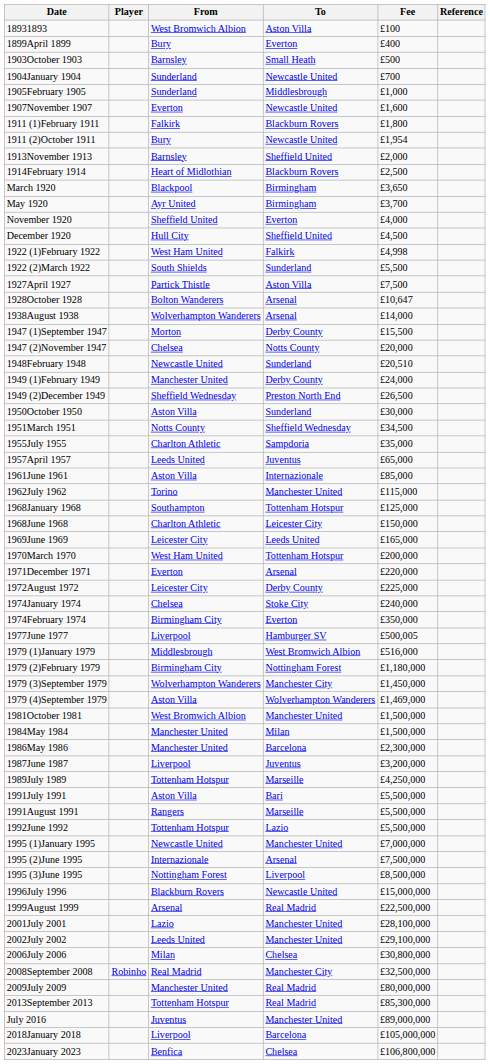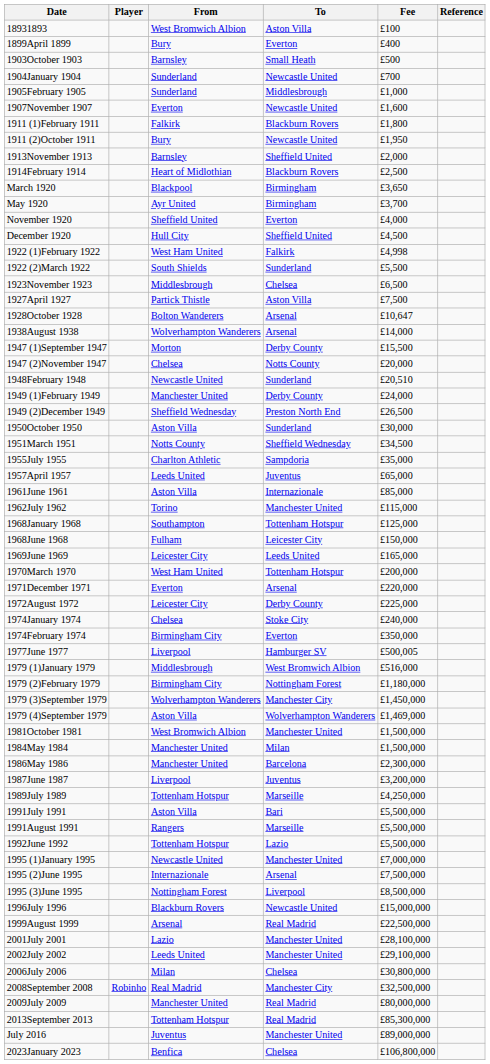 <table class="wikitable sortable" style="text-align: left">
 <tr>
 <th>Date</th>
 <th>Player</th>
 <th>From</th>
 <th>To</th>
 <th>Fee</th>
 <th class="unsortable">Reference</th>
 </tr>
 <tr>
 <td><span>1893</span>1893</td>
 <td align=left> </td>
 <td> <a href='#'>West Bromwich Albion</a></td>
 <td> <a href='#'>Aston Villa</a></td>
 <td>£100</td>
 <td></td>
 </tr>
 <tr>
 <td><span>1899</span>April 1899</td>
 <td align=left> </td>
 <td> <a href='#'>Bury</a></td>
 <td> <a href='#'>Everton</a></td>
 <td>£400</td>
 <td></td>
 </tr>
 <tr>
 <td><span>1903</span>October 1903</td>
 <td align=left> </td>
 <td> <a href='#'>Barnsley</a></td>
 <td> <a href='#'>Small Heath</a></td>
 <td>£500</td>
 <td></td>
 </tr>
 <tr>
 <td><span>1904</span>January 1904</td>
 <td align=left> </td>
 <td> <a href='#'>Sunderland</a></td>
 <td> <a href='#'>Newcastle United</a></td>
 <td>£700</td>
 <td></td>
 </tr>
 <tr>
 <td><span>1905</span>February 1905</td>
 <td align=left> </td>
 <td> <a href='#'>Sunderland</a></td>
 <td> <a href='#'>Middlesbrough</a></td>
 <td>£1,000</td>
 <td></td>
 </tr>
 <tr>
 <td><span>1907</span>November 1907</td>
 <td align=left> </td>
 <td> <a href='#'>Everton</a></td>
 <td> <a href='#'>Newcastle United</a></td>
 <td>£1,600</td>
 <td></td>
 </tr>
 <tr>
 <td><span>1911 (1)</span>February 1911</td>
 <td align=left> </td>
 <td> <a href='#'>Falkirk</a></td>
 <td> <a href='#'>Blackburn Rovers</a></td>
 <td>£1,800</td>
 <td></td>
 </tr>
 <tr>
 <td><span>1911 (2)</span>October 1911</td>
 <td align=left> </td>
 <td> <a href='#'>Bury</a></td>
 <td> <a href='#'>Newcastle United</a></td>
-<td>£1,954</td>
+<td>£1,950</td>
 <td></td>
 </tr>
 <tr>
 <td><span>1913</span>November 1913</td>
 <td align=left> </td>
 <td> <a href='#'>Barnsley</a></td>
 <td> <a href='#'>Sheffield United</a></td>
 <td>£2,000</td>
 <td></td>
 </tr>
 <tr>
 <td><span>1914</span>February 1914</td>
 <td align=left> </td>
 <td> <a href='#'>Heart of Midlothian</a></td>
 <td> <a href='#'>Blackburn Rovers</a></td>
 <td>£2,500</td>
 <td></td>
 </tr>
 <tr>
 <td>March 1920</td>
 <td> </td>
 <td> <a href='#'>Blackpool</a></td>
 <td> <a href='#'>Birmingham</a></td>
 <td>£3,650</td>
 <td></td>
 </tr>
 <tr>
 <td>May 1920</td>
 <td> </td>
 <td> <a href='#'>Ayr United</a></td>
 <td> <a href='#'>Birmingham</a></td>
 <td>£3,700</td>
 <td></td>
 </tr>
 <tr>
 <td>November 1920</td>
 <td> </td>
 <td> <a href='#'>Sheffield United</a></td>
 <td> <a href='#'>Everton</a></td>
 <td>£4,000</td>
 <td></td>
 </tr>
 <tr>
 <td>December 1920</td>
 <td> </td>
 <td> <a href='#'>Hull City</a></td>
 <td> <a href='#'>Sheffield United</a></td>
 <td>£4,500</td>
 <td></td>
 </tr>
 <tr>
 <td><span>1922 (1)</span>February 1922</td>
 <td align=left> </td>
 <td> <a href='#'>West Ham United</a></td>
 <td> <a href='#'>Falkirk</a></td>
 <td>£4,998</td>
 <td></td>
 </tr>
 <tr>
 <td><span>1922 (2)</span>March 1922</td>
 <td align=left> </td>
 <td> <a href='#'>South Shields</a></td>
 <td> <a href='#'>Sunderland</a></td>
 <td>£5,500</td>
+<td></td>
+</tr>
+<tr>
+<td><span>1923</span>November 1923</td>
+<td align=left> </td>
+<td> <a href='#'>Middlesbrough</a></td>
+<td> <a href='#'>Chelsea</a></td>
+<td>£6,500</td>
 <td></td>
 </tr>
 <tr>
 <td><span>1927</span>April 1927</td>
 <td align=left> </td>
 <td> <a href='#'>Partick Thistle</a></td>
 <td> <a href='#'>Aston Villa</a></td>
 <td>£7,500</td>
 <td></td>
 </tr>
 <tr>
 <td><span>1928</span>October 1928</td>
 <td align=left> </td>
 <td> <a href='#'>Bolton Wanderers</a></td>
 <td> <a href='#'>Arsenal</a></td>
 <td>£10,647</td>
 <td></td>
 </tr>
 <tr>
 <td><span>1938</span>August 1938</td>
 <td align=left> </td>
 <td> <a href='#'>Wolverhampton Wanderers</a></td>
 <td> <a href='#'>Arsenal</a></td>
 <td>£14,000</td>
 <td></td>
 </tr>
 <tr>
 <td><span>1947 (1)</span>September 1947</td>
 <td align=left> </td>
 <td> <a href='#'>Morton</a></td>
 <td> <a href='#'>Derby County</a></td>
 <td>£15,500</td>
 <td></td>
 </tr>
 <tr>
 <td><span>1947 (2)</span>November 1947</td>
 <td align=left> </td>
 <td> <a href='#'>Chelsea</a></td>
 <td> <a href='#'>Notts County</a></td>
 <td>£20,000</td>
 <td></td>
 </tr>
 <tr>
 <td><span>1948</span>February 1948</td>
 <td align=left> </td>
 <td> <a href='#'>Newcastle United</a></td>
 <td> <a href='#'>Sunderland</a></td>
 <td>£20,510</td>
 <td></td>
 </tr>
 <tr>
 <td><span>1949 (1)</span>February 1949</td>
 <td align=left> </td>
 <td> <a href='#'>Manchester United</a></td>
 <td> <a href='#'>Derby County</a></td>
 <td>£24,000</td>
 <td></td>
 </tr>
 <tr>
 <td><span>1949 (2)</span>December 1949</td>
 <td align=left> </td>
 <td> <a href='#'>Sheffield Wednesday</a></td>
 <td> <a href='#'>Preston North End</a></td>
 <td>£26,500</td>
 <td></td>
 </tr>
 <tr>
 <td><span>1950</span>October 1950</td>
 <td align=left> </td>
 <td> <a href='#'>Aston Villa</a></td>
 <td> <a href='#'>Sunderland</a></td>
 <td>£30,000</td>
 <td></td>
 </tr>
 <tr>
 <td><span>1951</span>March 1951</td>
 <td align=left> </td>
 <td> <a href='#'>Notts County</a></td>
 <td> <a href='#'>Sheffield Wednesday</a></td>
 <td>£34,500</td>
 <td></td>
 </tr>
 <tr>
 <td><span>1955</span>July 1955</td>
 <td align=left> </td>
 <td> <a href='#'>Charlton Athletic</a></td>
 <td> <a href='#'>Sampdoria</a></td>
 <td>£35,000</td>
 <td></td>
 </tr>
 <tr>
 <td><span>1957</span>April 1957</td>
 <td align=left> </td>
 <td> <a href='#'>Leeds United</a></td>
 <td> <a href='#'>Juventus</a></td>
 <td>£65,000</td>
 <td></td>
 </tr>
 <tr>
 <td><span>1961</span>June 1961</td>
 <td align=left> </td>
 <td> <a href='#'>Aston Villa</a></td>
 <td> <a href='#'>Internazionale</a></td>
 <td>£85,000</td>
 <td></td>
 </tr>
 <tr>
 <td><span>1962</span>July 1962</td>
 <td align=left> </td>
 <td> <a href='#'>Torino</a></td>
 <td> <a href='#'>Manchester United</a></td>
 <td>£115,000</td>
 <td></td>
 </tr>
 <tr>
 <td><span>1968</span>January 1968</td>
 <td align=left> </td>
 <td> <a href='#'>Southampton</a></td>
 <td> <a href='#'>Tottenham Hotspur</a></td>
 <td>£125,000</td>
 <td></td>
 </tr>
 <tr>
 <td><span>1968</span>June 1968</td>
 <td align=left> </td>
-<td> <a href='#'>Charlton Athletic</a></td>
+<td> <a href='#'>Fulham</a></td>
 <td> <a href='#'>Leicester City</a></td>
 <td>£150,000</td>
 <td></td>
 </tr>
 <tr>
 <td><span>1969</span>June 1969</td>
 <td align=left> </td>
 <td> <a href='#'>Leicester City</a></td>
 <td> <a href='#'>Leeds United</a></td>
 <td>£165,000</td>
 <td></td>
 </tr>
 <tr>
 <td><span>1970</span>March 1970</td>
 <td align=left> </td>
 <td> <a href='#'>West Ham United</a></td>
 <td> <a href='#'>Tottenham Hotspur</a></td>
 <td>£200,000</td>
 <td></td>
 </tr>
 <tr>
 <td><span>1971</span>December 1971</td>
 <td align=left> </td>
 <td> <a href='#'>Everton</a></td>
 <td> <a href='#'>Arsenal</a></td>
 <td>£220,000</td>
 <td></td>
 </tr>
 <tr>
 <td><span>1972</span>August 1972</td>
 <td align=left> </td>
 <td> <a href='#'>Leicester City</a></td>
 <td> <a href='#'>Derby County</a></td>
 <td>£225,000</td>
 <td></td>
 </tr>
 <tr>
 <td><span>1974</span>January 1974</td>
 <td align=left> </td>
 <td> <a href='#'>Chelsea</a></td>
 <td> <a href='#'>Stoke City</a></td>
 <td>£240,000</td>
 <td></td>
 </tr>
 <tr>
 <td><span>1974</span>February 1974</td>
 <td align=left> </td>
 <td> <a href='#'>Birmingham City</a></td>
 <td> <a href='#'>Everton</a></td>
 <td>£350,000</td>
 <td></td>
 </tr>
 <tr>
 <td><span>1977</span>June 1977</td>
 <td align=left> </td>
 <td> <a href='#'>Liverpool</a></td>
 <td> <a href='#'>Hamburger SV</a></td>
 <td>£500,005</td>
 <td></td>
 </tr>
 <tr>
 <td><span>1979 (1)</span>January 1979</td>
 <td align=left> </td>
 <td> <a href='#'>Middlesbrough</a></td>
 <td> <a href='#'>West Bromwich Albion</a></td>
 <td>£516,000</td>
 <td></td>
 </tr>
 <tr>
 <td><span>1979 (2)</span>February 1979</td>
 <td align=left> </td>
 <td> <a href='#'>Birmingham City</a></td>
 <td> <a href='#'>Nottingham Forest</a></td>
 <td>£1,180,000</td>
 <td></td>
 </tr>
 <tr>
 <td><span>1979 (3)</span>September 1979</td>
 <td align=left> </td>
 <td> <a href='#'>Wolverhampton Wanderers</a></td>
 <td> <a href='#'>Manchester City</a></td>
 <td>£1,450,000</td>
 <td></td>
 </tr>
 <tr>
 <td><span>1979 (4)</span>September 1979</td>
 <td align=left> </td>
 <td> <a href='#'>Aston Villa</a></td>
 <td> <a href='#'>Wolverhampton Wanderers</a></td>
 <td>£1,469,000</td>
 <td></td>
 </tr>
 <tr>
 <td><span>1981</span>October 1981</td>
 <td align=left> </td>
 <td> <a href='#'>West Bromwich Albion</a></td>
 <td> <a href='#'>Manchester United</a></td>
 <td>£1,500,000</td>
 <td></td>
 </tr>
 <tr>
 <td><span>1984</span>May 1984</td>
 <td align=left> </td>
 <td> <a href='#'>Manchester United</a></td>
 <td> <a href='#'>Milan</a></td>
 <td>£1,500,000</td>
 <td></td>
 </tr>
 <tr>
 <td><span>1986</span>May 1986</td>
 <td align=left> </td>
 <td> <a href='#'>Manchester United</a></td>
 <td> <a href='#'>Barcelona</a></td>
 <td>£2,300,000</td>
 <td></td>
 </tr>
 <tr>
 <td><span>1987</span>June 1987</td>
 <td align=left> </td>
 <td> <a href='#'>Liverpool</a></td>
 <td> <a href='#'>Juventus</a></td>
 <td>£3,200,000</td>
 <td></td>
 </tr>
 <tr>
 <td><span>1989</span>July 1989</td>
 <td align=left> </td>
 <td> <a href='#'>Tottenham Hotspur</a></td>
 <td> <a href='#'>Marseille</a></td>
 <td>£4,250,000</td>
 <td></td>
 </tr>
 <tr>
 <td><span>1991</span>July 1991</td>
 <td align=left> </td>
 <td> <a href='#'>Aston Villa</a></td>
 <td> <a href='#'>Bari</a></td>
 <td>£5,500,000</td>
 <td></td>
 </tr>
 <tr>
 <td><span>1991</span>August 1991</td>
 <td align=left> </td>
 <td> <a href='#'>Rangers</a></td>
 <td> <a href='#'>Marseille</a></td>
 <td>£5,500,000</td>
 <td></td>
 </tr>
 <tr>
 <td><span>1992</span>June 1992</td>
 <td align=left> </td>
 <td> <a href='#'>Tottenham Hotspur</a></td>
 <td> <a href='#'>Lazio</a></td>
 <td>£5,500,000</td>
 <td></td>
 </tr>
 <tr>
 <td><span>1995 (1)</span>January 1995</td>
 <td align=left> </td>
 <td> <a href='#'>Newcastle United</a></td>
 <td> <a href='#'>Manchester United</a></td>
 <td>£7,000,000</td>
 <td></td>
 </tr>
 <tr>
 <td><span>1995 (2)</span>June 1995</td>
 <td align=left> </td>
 <td> <a href='#'>Internazionale</a></td>
 <td> <a href='#'>Arsenal</a></td>
 <td>£7,500,000</td>
 <td></td>
 </tr>
 <tr>
 <td><span>1995 (3)</span>June 1995</td>
 <td align=left> </td>
 <td> <a href='#'>Nottingham Forest</a></td>
 <td> <a href='#'>Liverpool</a></td>
 <td>£8,500,000</td>
 <td></td>
 </tr>
 <tr>
 <td><span>1996</span>July 1996</td>
 <td align=left> </td>
 <td> <a href='#'>Blackburn Rovers</a></td>
 <td> <a href='#'>Newcastle United</a></td>
 <td>£15,000,000</td>
 <td></td>
 </tr>
 <tr>
 <td><span>1999</span>August 1999</td>
 <td align=left> </td>
 <td> <a href='#'>Arsenal</a></td>
 <td> <a href='#'>Real Madrid</a></td>
 <td>£22,500,000</td>
 <td></td>
 </tr>
 <tr>
 <td><span>2001</span>July 2001</td>
 <td align=left> </td>
 <td> <a href='#'>Lazio</a></td>
 <td> <a href='#'>Manchester United</a></td>
 <td>£28,100,000</td>
 <td></td>
 </tr>
 <tr>
 <td><span>2002</span>July 2002</td>
 <td align=left> </td>
 <td> <a href='#'>Leeds United</a></td>
 <td> <a href='#'>Manchester United</a></td>
 <td>£29,100,000</td>
 <td></td>
 </tr>
 <tr>
 <td><span>2006</span>July 2006</td>
 <td align=left> </td>
 <td> <a href='#'>Milan</a></td>
 <td> <a href='#'>Chelsea</a></td>
 <td>£30,800,000</td>
 <td></td>
 </tr>
 <tr>
 <td><span>2008</span>September 2008</td>
 <td align=left> <a href='#'>Robinho</a></td>
 <td> <a href='#'>Real Madrid</a></td>
 <td> <a href='#'>Manchester City</a></td>
 <td>£32,500,000</td>
 <td></td>
 </tr>
 <tr>
 <td><span>2009</span>July 2009</td>
 <td align=left> </td>
 <td> <a href='#'>Manchester United</a></td>
 <td> <a href='#'>Real Madrid</a></td>
 <td>£80,000,000</td>
 <td></td>
 </tr>
 <tr>
 <td><span>2013</span>September 2013</td>
 <td align=left> </td>
 <td> <a href='#'>Tottenham Hotspur</a></td>
 <td> <a href='#'>Real Madrid</a></td>
 <td>£85,300,000</td>
 <td></td>
 </tr>
 <tr>
 <td>July 2016</td>
 <td> </td>
 <td> <a href='#'>Juventus</a></td>
 <td> <a href='#'>Manchester United</a></td>
 <td>£89,000,000</td>
 <td></td>
 </tr>
 <tr>
-<td><span>2018</span>January 2018</td>
-<td align=left> </td>
-<td> <a href='#'>Liverpool</a></td>
-<td> <a href='#'>Barcelona</a></td>
-<td>£105,000,000</td>
-<td></td>
-</tr>
-<tr>
 <td><span>2023</span>January 2023</td>
 <td align=left> </td>
 <td> <a href='#'>Benfica</a></td>
 <td> <a href='#'>Chelsea</a></td>
 <td>£106,800,000</td>
 <td></td>
 </tr>
 </table>
